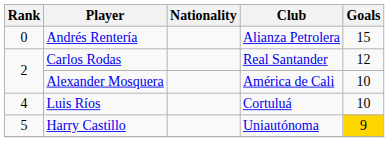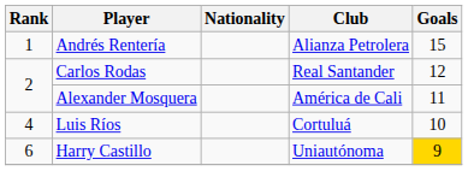 <table class="wikitable" border="1">
 <tr>
 <th>Rank</th>
 <th>Player</th>
 <th>Nationality</th>
 <th>Club</th>
 <th>Goals</th>
 </tr>
 <tr>
-<td align=center rowspan=1>0</td>
+<td align=center rowspan=1>1</td>
 <td><a href='#'>Andrés Rentería</a></td>
 <td></td>
 <td><a href='#'>Alianza Petrolera</a></td>
 <td align=center>15</td>
 </tr>
 <tr>
 <td align=center rowspan=2>2</td>
 <td><a href='#'>Carlos Rodas</a></td>
 <td></td>
 <td><a href='#'>Real Santander</a></td>
 <td align=center>12</td>
 </tr>
 <tr>
 <td><a href='#'>Alexander Mosquera</a></td>
 <td></td>
 <td><a href='#'>América de Cali</a></td>
-<td align=center>10</td>
+<td align=center>11</td>
 </tr>
 <tr>
 <td align=center rowspan=1>4</td>
 <td><a href='#'>Luis Ríos</a></td>
 <td></td>
 <td><a href='#'>Cortuluá</a></td>
 <td align=center>10</td>
 </tr>
 <tr>
-<td align=center>5</td>
+<td align=center>6</td>
 <td><a href='#'>Harry Castillo</a></td>
 <td></td>
 <td><a href='#'>Uniautónoma</a></td>
 <td align=center style="background: gold;">9</td>
 </tr>
 <tr>
 </tr>
 </table>
